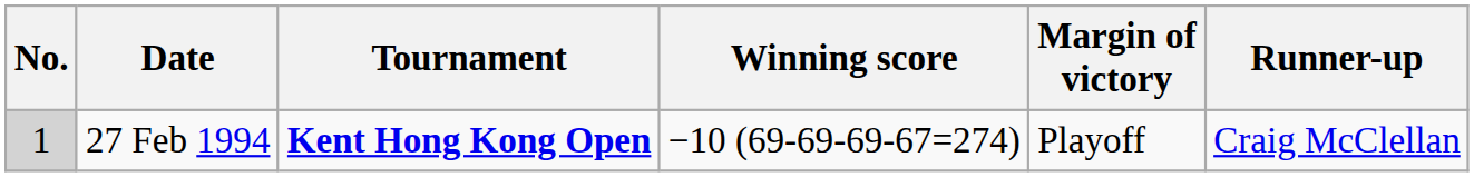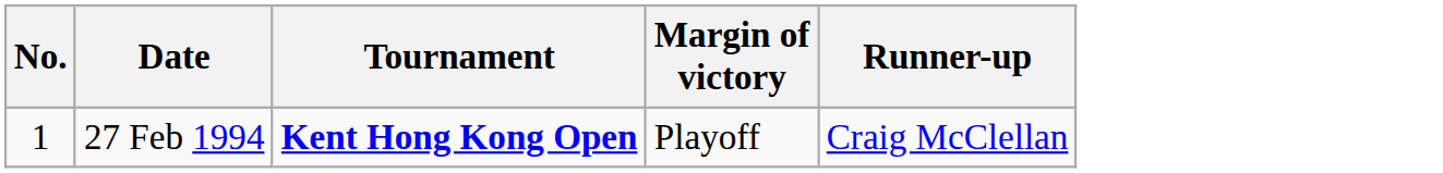 <table class="wikitable" style="font-size:95%;">
 <tr>
 <th>No.</th>
 <th>Date</th>
 <th>Tournament</th>
-<th>Winning score</th>
 <th>Margin of<br>victory</th>
 <th>Runner-up</th>
 </tr>
 <tr>
-<td align=center style="background: lightgrey;">1</td>
+<td align=center>1</td>
 <td align=right>27 Feb <a href='#'>1994</a></td>
 <td><strong><a href='#'>Kent Hong Kong Open</a></strong></td>
-<td>−10 (69-69-69-67=274)</td>
 <td>Playoff</td>
 <td> <a href='#'>Craig McClellan</a></td>
 </tr>
 </table>
